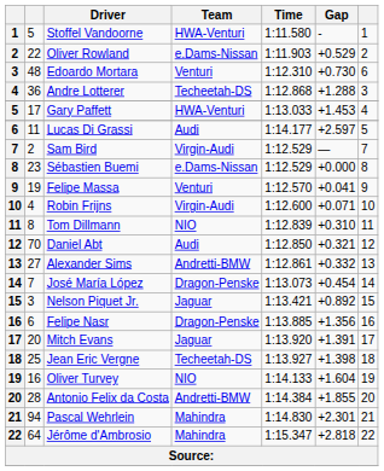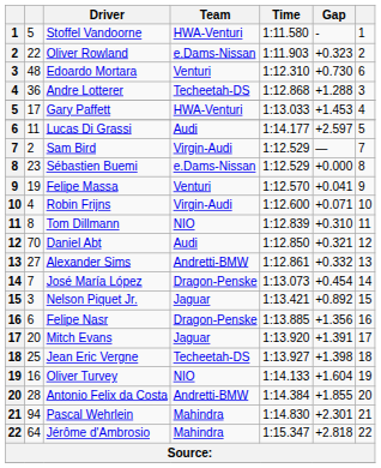 <table class="wikitable sortable" style="font-size: 85%">
 <tr>
 <th scope="col"></th>
 <th scope="col" class="unsortable"></th>
 <th scope="col" class="unsortable">Driver</th>
 <th scope="col" class="unsortable">Team</th>
 <th scope="col">Time</th>
 <th scope="col" class="unsortable">Gap</th>
 <th scope="col"></th>
 </tr>
 <tr>
 <th scope="row ">1</th>
 <td>5</td>
 <td> <a href='#'>Stoffel Vandoorne</a></td>
 <td><a href='#'>HWA-Venturi</a></td>
 <td>1:11.580</td>
 <td>-</td>
 <td>1</td>
 </tr>
 <tr>
 <th scope="row ">2</th>
 <td>22</td>
 <td> <a href='#'>Oliver Rowland</a></td>
 <td><a href='#'>e.Dams-Nissan</a></td>
 <td>1:11.903</td>
-<td>+0.529</td>
+<td>+0.323</td>
 <td>2</td>
 </tr>
 <tr>
 <th scope="row ">3</th>
 <td>48</td>
 <td> <a href='#'>Edoardo Mortara</a></td>
 <td><a href='#'>Venturi</a></td>
 <td>1:12.310</td>
 <td>+0.730</td>
 <td>6</td>
 </tr>
 <tr>
 <th scope="row ">4</th>
 <td>36</td>
 <td> <a href='#'>Andre Lotterer</a></td>
 <td><a href='#'>Techeetah-DS</a></td>
 <td>1:12.868</td>
 <td>+1.288</td>
 <td>3</td>
 </tr>
 <tr>
 </tr>
 <tr>
 <th scope="row ">5</th>
 <td>17</td>
 <td> <a href='#'>Gary Paffett</a></td>
 <td><a href='#'>HWA-Venturi</a></td>
 <td>1:13.033</td>
 <td>+1.453</td>
 <td>4</td>
 </tr>
 <tr>
 </tr>
 <tr>
 <th scope="row ">6</th>
 <td>11</td>
 <td> <a href='#'>Lucas Di Grassi</a></td>
 <td><a href='#'>Audi</a></td>
 <td>1:14.177</td>
 <td>+2.597</td>
 <td>5</td>
 </tr>
 <tr>
 <th scope="row ">7</th>
 <td>2</td>
 <td> <a href='#'>Sam Bird</a></td>
 <td><a href='#'>Virgin-Audi</a></td>
 <td>1:12.529</td>
 <td>—</td>
 <td>7</td>
 </tr>
 <tr>
 <th scope="row ">8</th>
 <td>23</td>
 <td> <a href='#'>Sébastien Buemi</a></td>
 <td><a href='#'>e.Dams-Nissan</a></td>
 <td>1:12.529</td>
 <td>+0.000</td>
 <td>8</td>
 </tr>
 <tr>
 <th scope="row ">9</th>
 <td>19</td>
 <td> <a href='#'>Felipe Massa</a></td>
 <td><a href='#'>Venturi</a></td>
 <td>1:12.570</td>
 <td>+0.041</td>
 <td>9</td>
 </tr>
 <tr>
 <th scope="row ">10</th>
 <td>4</td>
 <td> <a href='#'>Robin Frijns</a></td>
 <td><a href='#'>Virgin-Audi</a></td>
 <td>1:12.600</td>
 <td>+0.071</td>
 <td>10</td>
 </tr>
 <tr>
 <th scope="row ">11</th>
 <td>8</td>
 <td> <a href='#'>Tom Dillmann</a></td>
 <td><a href='#'>NIO</a></td>
 <td>1:12.839</td>
 <td>+0.310</td>
 <td>11</td>
 </tr>
 <tr>
 <th scope="row ">12</th>
 <td>70</td>
 <td> <a href='#'>Daniel Abt</a></td>
 <td><a href='#'>Audi</a></td>
 <td>1:12.850</td>
 <td>+0.321</td>
 <td>12</td>
 </tr>
 <tr>
 <th scope="row ">13</th>
 <td>27</td>
 <td> <a href='#'>Alexander Sims</a></td>
 <td><a href='#'>Andretti-BMW</a></td>
 <td>1:12.861</td>
 <td>+0.332</td>
 <td>13</td>
 </tr>
 <tr>
 <th scope="row ">14</th>
 <td>7</td>
 <td> <a href='#'>José María López</a></td>
 <td><a href='#'>Dragon-Penske</a></td>
 <td>1:13.073</td>
 <td>+0.454</td>
 <td>14</td>
 </tr>
 <tr>
 <th scope="row ">15</th>
 <td>3</td>
 <td> <a href='#'>Nelson Piquet Jr.</a></td>
 <td><a href='#'>Jaguar</a></td>
 <td>1:13.421</td>
 <td>+0.892</td>
 <td>15</td>
 </tr>
 <tr>
 <th scope="row ">16</th>
 <td>6</td>
 <td> <a href='#'>Felipe Nasr</a></td>
 <td><a href='#'>Dragon-Penske</a></td>
 <td>1:13.885</td>
 <td>+1.356</td>
 <td>16</td>
 </tr>
 <tr>
 <th scope="row ">17</th>
 <td>20</td>
 <td> <a href='#'>Mitch Evans</a></td>
 <td><a href='#'>Jaguar</a></td>
 <td>1:13.920</td>
 <td>+1.391</td>
 <td>17</td>
 </tr>
 <tr>
 <th scope="row ">18</th>
 <td>25</td>
 <td> <a href='#'>Jean Eric Vergne</a></td>
 <td><a href='#'>Techeetah-DS</a></td>
 <td>1:13.927</td>
 <td>+1.398</td>
 <td>18</td>
 </tr>
 <tr>
 <th scope="row ">19</th>
 <td>16</td>
 <td> <a href='#'>Oliver Turvey</a></td>
 <td><a href='#'>NIO</a></td>
 <td>1:14.133</td>
 <td>+1.604</td>
 <td>19</td>
 </tr>
 <tr>
 <th scope="row ">20</th>
 <td>28</td>
 <td> <a href='#'>Antonio Felix da Costa</a></td>
 <td><a href='#'>Andretti-BMW</a></td>
 <td>1:14.384</td>
 <td>+1.855</td>
 <td>20</td>
 </tr>
 <tr>
 <th scope="row ">21</th>
 <td>94</td>
 <td> <a href='#'>Pascal Wehrlein</a></td>
 <td><a href='#'>Mahindra</a></td>
 <td>1:14.830</td>
 <td>+2.301</td>
 <td>21</td>
 </tr>
 <tr>
 <th scope="row ">22</th>
 <td>64</td>
 <td> <a href='#'>Jérôme d'Ambrosio</a></td>
 <td><a href='#'>Mahindra</a></td>
 <td>1:15.347</td>
 <td>+2.818</td>
 <td>22</td>
 </tr>
 <tr>
 <th colspan="7">Source: </th>
 </tr>
 <tr>
 </tr>
 </table>
